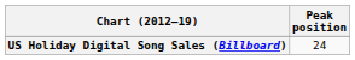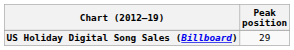 <table class="wikitable sortable plainrowheaders" style="text-align:center">
 <tr>
 <th scope="col">Chart (2012–19)</th>
 <th scope="col">Peak<br>position</th>
 </tr>
 <tr>
 </tr>
 <tr>
 <th scope="row">US Holiday Digital Song Sales (<em><a href='#'>Billboard</a></em>)</th>
-<td>24</td>
+<td>29</td>
 </tr>
 </table>
